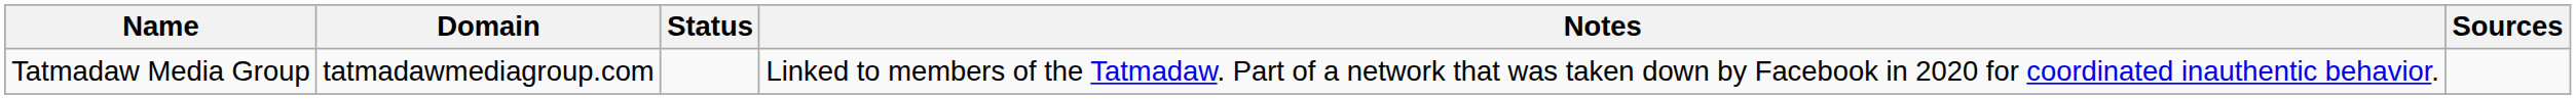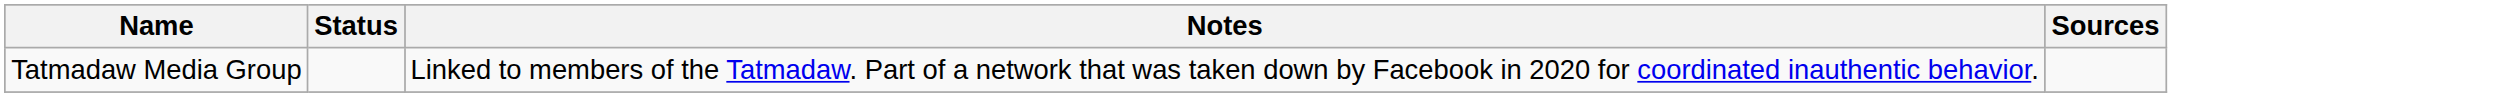 <table class="wikitable sortable mw-collapsible">
 <tr>
 <th>Name</th>
-<th>Domain</th>
 <th>Status</th>
 <th class="sortable">Notes</th>
 <th class="unsortable">Sources</th>
 </tr>
 <tr>
 <td>Tatmadaw Media Group</td>
-<td>tatmadawmediagroup.com</td>
 <td></td>
 <td>Linked to members of the <a href='#'>Tatmadaw</a>. Part of a network that was taken down by Facebook in 2020 for <a href='#'>coordinated inauthentic behavior</a>.</td>
 <td></td>
 </tr>
 </table>
